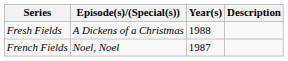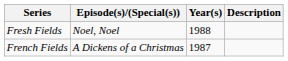 <table class="wikitable sortable">
 <tr>
 <th>Series</th>
 <th>Episode(s)/(Special(s))</th>
 <th>Year(s)</th>
 <th>Description</th>
 </tr>
 <tr>
 <td><em>Fresh Fields</em></td>
-<td><em>A Dickens of a Christmas</em></td>
+<td><em>Noel, Noel</em></td>
 <td>1988</td>
 <td></td>
 </tr>
 <tr>
 <td><em>French Fields</em></td>
-<td><em>Noel, Noel</em></td>
+<td><em>A Dickens of a Christmas</em></td>
 <td>1987</td>
 <td></td>
 </tr>
 </table>
